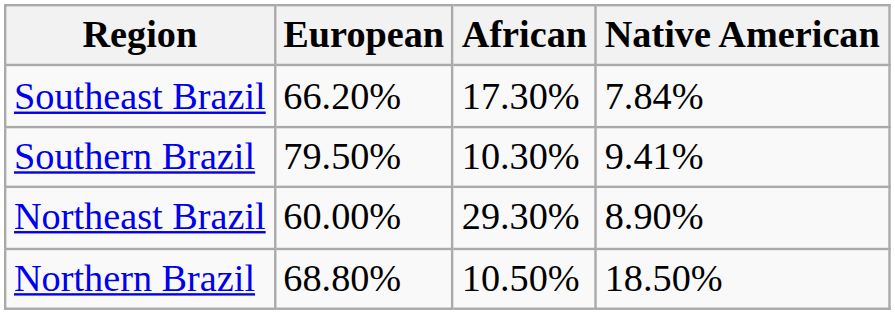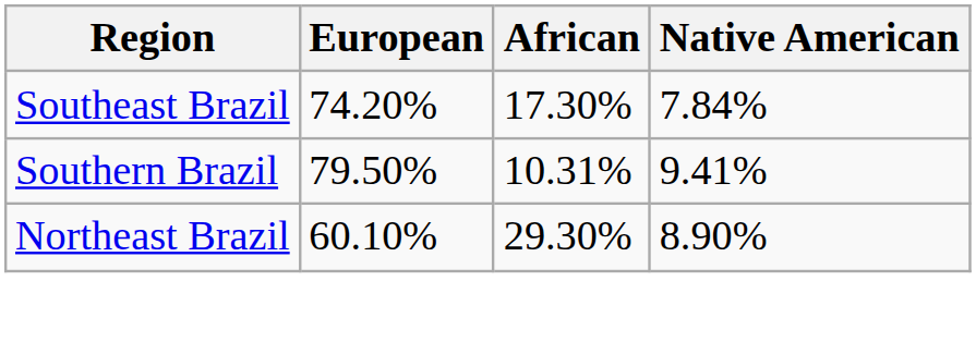 <table class="wikitable">
 <tr>
 <th><strong>Region</strong></th>
 <th><strong>European</strong></th>
 <th><strong>African</strong></th>
 <th><strong>Native American</strong></th>
 </tr>
 <tr>
 <td><a href='#'>Southeast Brazil</a></td>
-<td>66.20%</td>
+<td>74.20%</td>
 <td>17.30%</td>
 <td>7.84%</td>
 </tr>
 <tr>
 <td><a href='#'>Southern Brazil</a></td>
 <td>79.50%</td>
-<td>10.30%</td>
+<td>10.31%</td>
 <td>9.41%</td>
 </tr>
 <tr>
 <td><a href='#'>Northeast Brazil</a></td>
-<td>60.00%</td>
+<td>60.10%</td>
 <td>29.30%</td>
 <td>8.90%</td>
 </tr>
-<tr>
-<td><a href='#'>Northern Brazil</a></td>
-<td>68.80%</td>
-<td>10.50%</td>
-<td>18.50%</td>
-</tr>
 </table>
